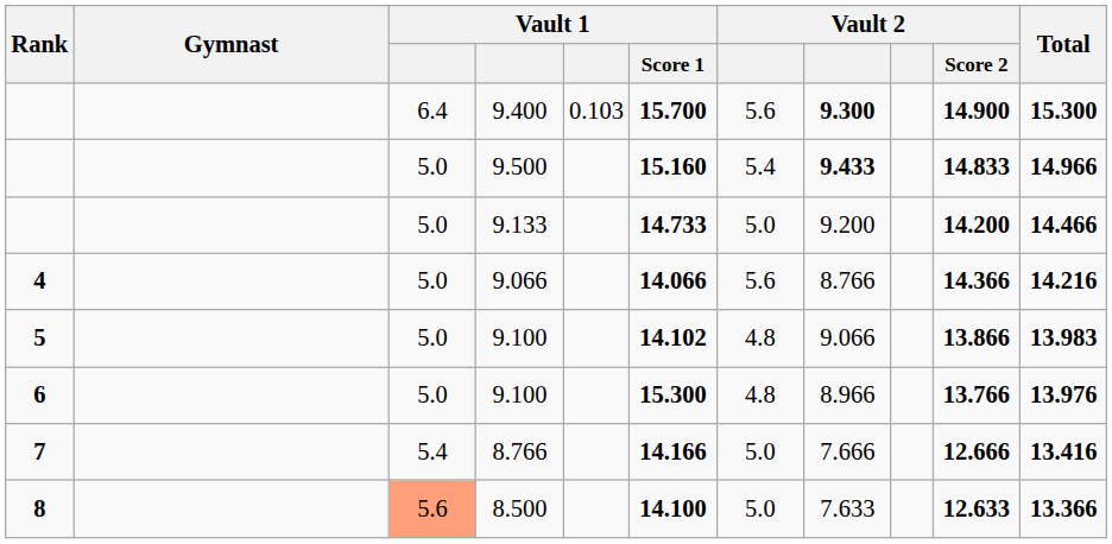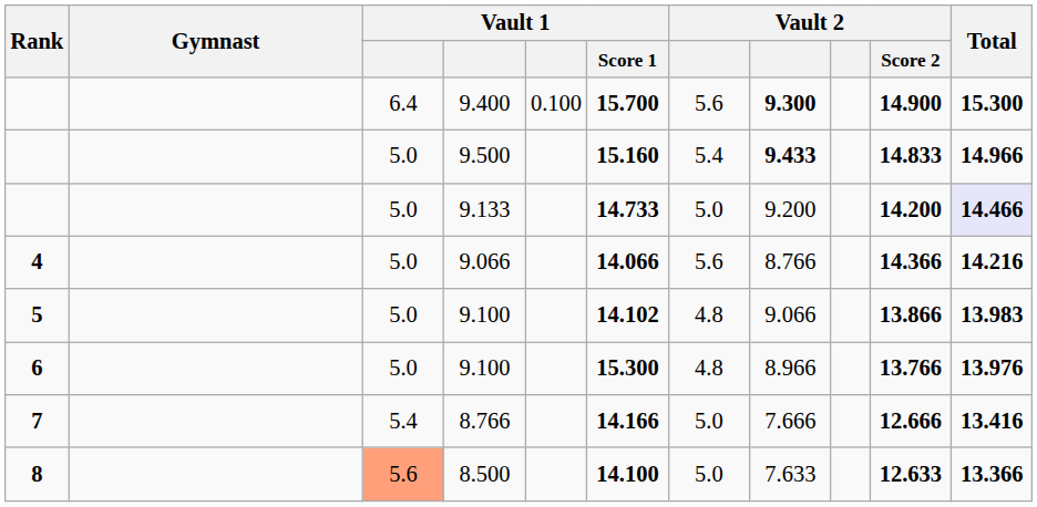 <table style="text-align:center;" class="wikitable sortable">
 <tr>
 <th style="width:15px;" rowspan="2">Rank</th>
 <th style="width:200px;" rowspan="2">Gymnast</th>
 <th colspan="4">Vault 1</th>
 <th colspan="4">Vault 2</th>
 <th style="width:50px;" rowspan="2">Total</th>
 </tr>
 <tr>
 <th style="width:50px;"><small></small></th>
 <th style="width:50px;"><small></small></th>
 <th style="width:20px;"><small></small></th>
 <th style="width:50px;"><small>Score 1</small></th>
 <th style="width:50px;"><small></small></th>
 <th style="width:50px;"><small></small></th>
 <th style="width:20px;"><small></small></th>
 <th style="width:50px;"><small>Score 2</small></th>
 </tr>
 <tr>
 <td scope="row" style="text-align:center"><strong></strong></td>
 <td style="height:30px; text-align:left;"></td>
 <td>6.4</td>
 <td>9.400</td>
-<td>0.103</td>
+<td>0.100</td>
 <td><strong>15.700</strong></td>
 <td>5.6</td>
 <td><strong>9.300</strong></td>
 <td></td>
 <td><strong>14.900</strong></td>
 <td><strong>15.300</strong></td>
 </tr>
 <tr>
 <td scope="row" style="text-align:center"><strong></strong></td>
 <td style="height:30px; text-align:left;"></td>
 <td>5.0</td>
 <td>9.500</td>
 <td></td>
 <td><strong>15.160</strong></td>
 <td>5.4</td>
 <td><strong>9.433</strong></td>
 <td></td>
 <td><strong>14.833</strong></td>
 <td><strong>14.966</strong></td>
 </tr>
 <tr>
 <td scope="row" style="text-align:center"><strong></strong></td>
 <td style="height:30px; text-align:left;"></td>
 <td>5.0</td>
 <td>9.133</td>
 <td></td>
 <td><strong>14.733</strong></td>
 <td>5.0</td>
 <td>9.200</td>
 <td></td>
 <td><strong>14.200</strong></td>
-<td><strong>14.466</strong></td>
+<td style="background: lavender;"><strong>14.466</strong></td>
 </tr>
 <tr>
 <td scope="row" style="text-align:center"><strong>4</strong></td>
 <td style="height:30px; text-align:left;"></td>
 <td>5.0</td>
 <td>9.066</td>
 <td></td>
 <td><strong>14.066</strong></td>
 <td>5.6</td>
 <td>8.766</td>
 <td></td>
 <td><strong>14.366</strong></td>
 <td><strong>14.216</strong></td>
 </tr>
 <tr>
 <td scope="row" style="text-align:center"><strong>5</strong></td>
 <td style="height:30px; text-align:left;"></td>
 <td>5.0</td>
 <td>9.100</td>
 <td></td>
 <td><strong>14.102</strong></td>
 <td>4.8</td>
 <td>9.066</td>
 <td></td>
 <td><strong>13.866</strong></td>
 <td><strong>13.983</strong></td>
 </tr>
 <tr>
 <td scope="row" style="text-align:center"><strong>6</strong></td>
 <td style="height:30px; text-align:left;"></td>
 <td>5.0</td>
 <td>9.100</td>
 <td></td>
 <td><strong>15.300</strong></td>
 <td>4.8</td>
 <td>8.966</td>
 <td></td>
 <td><strong>13.766</strong></td>
 <td><strong>13.976</strong></td>
 </tr>
 <tr>
 <td scope="row" style="text-align:center"><strong>7</strong></td>
 <td style="height:30px; text-align:left;"></td>
 <td>5.4</td>
 <td>8.766</td>
 <td></td>
 <td><strong>14.166</strong></td>
 <td>5.0</td>
 <td>7.666</td>
 <td></td>
 <td><strong>12.666</strong></td>
 <td><strong>13.416</strong></td>
 </tr>
 <tr>
 <td scope="row" style="text-align:center"><strong>8</strong></td>
 <td style="height:30px; text-align:left;"></td>
 <td style="background: lightsalmon;">5.6</td>
 <td>8.500</td>
 <td></td>
 <td><strong>14.100</strong></td>
 <td>5.0</td>
 <td>7.633</td>
 <td></td>
 <td><strong>12.633</strong></td>
 <td><strong>13.366</strong></td>
 </tr>
 </table>
